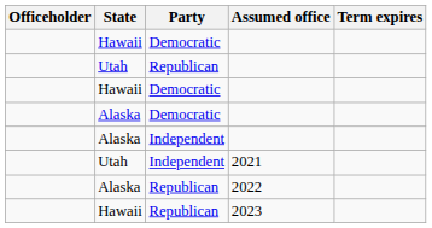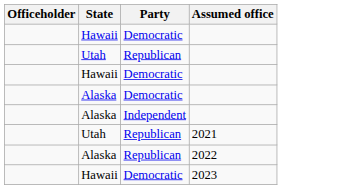 <table class="wikitable sortable">
 <tr>
 <th>Officeholder</th>
 <th>State</th>
 <th>Party</th>
 <th>Assumed office</th>
-<th>Term expires</th>
 </tr>
 <tr>
 <td></td>
 <td><a href='#'>Hawaii</a></td>
 <td><a href='#'>Democratic</a></td>
-<td></td>
 <td></td>
 </tr>
 <tr>
 <td></td>
 <td><a href='#'>Utah</a></td>
 <td><a href='#'>Republican</a></td>
 <td></td>
-<td></td>
 </tr>
 <tr>
 <td></td>
 <td>Hawaii</td>
 <td><a href='#'>Democratic</a></td>
-<td></td>
 <td></td>
 </tr>
 <tr>
 <td></td>
 <td><a href='#'>Alaska</a></td>
 <td><a href='#'>Democratic</a></td>
 <td></td>
-<td></td>
 </tr>
 <tr>
 <td></td>
 <td>Alaska</td>
 <td><a href='#'>Independent</a></td>
 <td></td>
-<td></td>
 </tr>
 <tr>
 <td></td>
 <td>Utah</td>
-<td><a href='#'>Independent</a></td>
+<td><a href='#'>Republican</a></td>
 <td>2021</td>
-<td></td>
 </tr>
 <tr>
 <td></td>
 <td>Alaska</td>
 <td><a href='#'>Republican</a></td>
 <td>2022</td>
-<td></td>
 </tr>
 <tr>
 <td></td>
 <td>Hawaii</td>
-<td><a href='#'>Republican</a></td>
+<td><a href='#'>Democratic</a></td>
 <td>2023</td>
-<td></td>
 </tr>
 </table>
